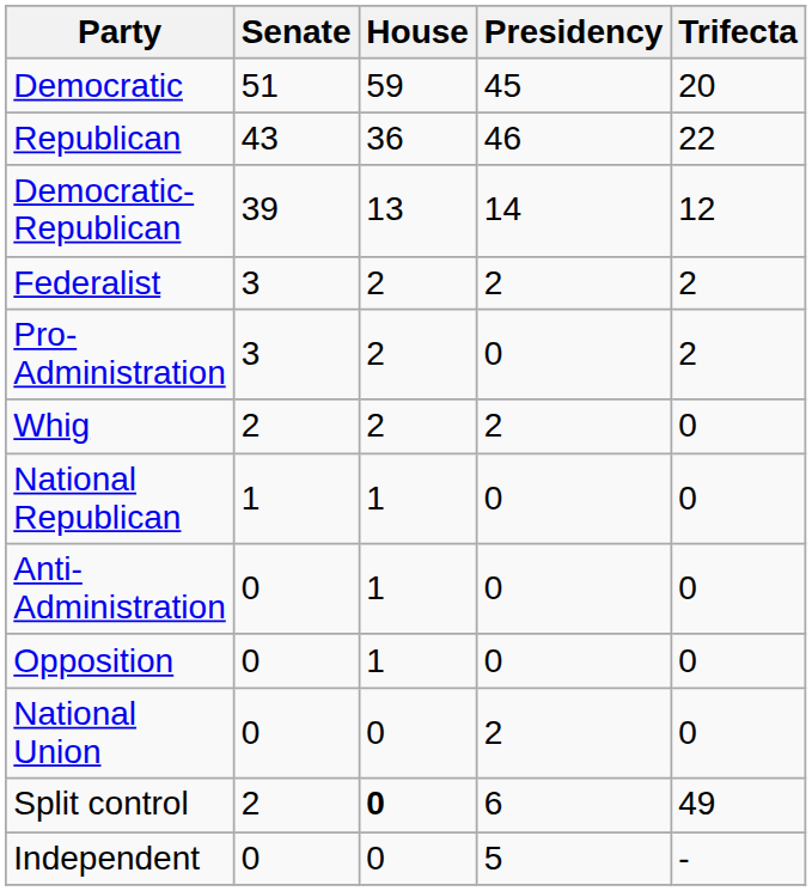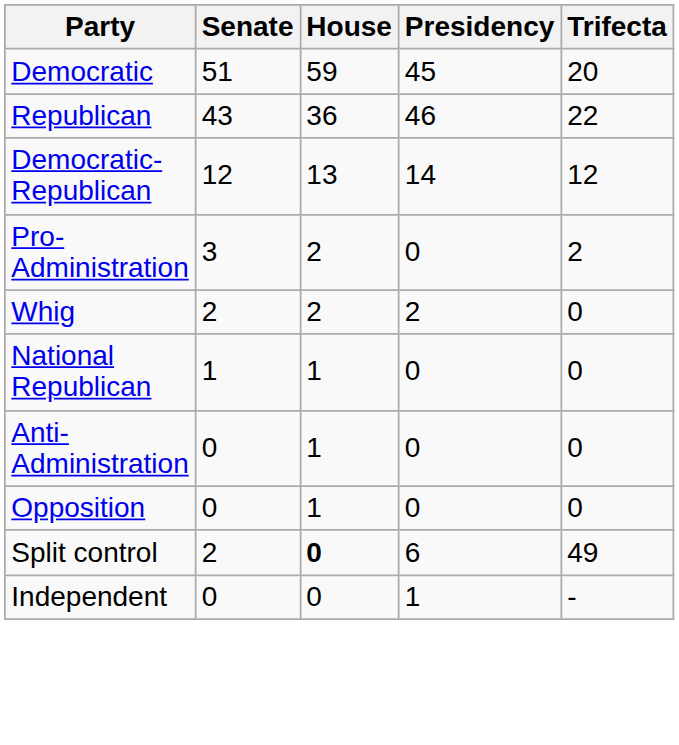 <table class="wikitable sortable">
 <tr>
 <th>Party</th>
 <th>Senate</th>
 <th>House</th>
 <th>Presidency</th>
 <th>Trifecta</th>
 </tr>
 <tr>
 <td><a href='#'>Democratic</a></td>
 <td>51</td>
 <td>59</td>
 <td>45</td>
 <td>20</td>
 </tr>
 <tr>
 <td><a href='#'>Republican</a></td>
 <td>43</td>
 <td>36</td>
 <td>46</td>
 <td>22</td>
 </tr>
 <tr>
 <td><a href='#'>Democratic-<br>Republican</a></td>
-<td>39</td>
+<td>12</td>
 <td>13</td>
 <td>14</td>
 <td>12</td>
-</tr>
-<tr>
-<td><a href='#'>Federalist</a></td>
-<td>3</td>
-<td>2</td>
-<td>2</td>
-<td>2</td>
 </tr>
 <tr>
 <td><a href='#'>Pro-<br>Administration</a></td>
 <td>3</td>
 <td>2</td>
 <td>0</td>
 <td>2</td>
 </tr>
 <tr>
 <td><a href='#'>Whig</a></td>
 <td>2</td>
 <td>2</td>
 <td>2</td>
 <td>0</td>
 </tr>
 <tr>
 <td><a href='#'>National<br>Republican</a></td>
 <td>1</td>
 <td>1</td>
 <td>0</td>
 <td>0</td>
 </tr>
 <tr>
 <td><a href='#'>Anti-<br>Administration</a></td>
 <td>0</td>
 <td>1</td>
 <td>0</td>
 <td>0</td>
 </tr>
 <tr>
 <td><a href='#'>Opposition</a></td>
 <td>0</td>
 <td>1</td>
 <td>0</td>
 <td>0</td>
 </tr>
 <tr>
-<td><a href='#'>National<br>Union</a></td>
-<td>0</td>
-<td>0</td>
-<td>2</td>
-<td>0</td>
-</tr>
-<tr>
 <td>Split control</td>
 <td>2</td>
 <td><strong>0</strong></td>
 <td>6</td>
 <td>49</td>
 </tr>
 <tr>
 <td>Independent</td>
 <td>0</td>
 <td>0</td>
-<td>5</td>
+<td>1</td>
 <td>-</td>
 </tr>
 </table>
